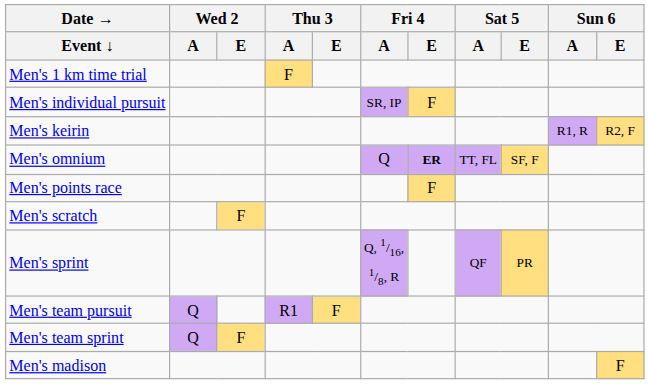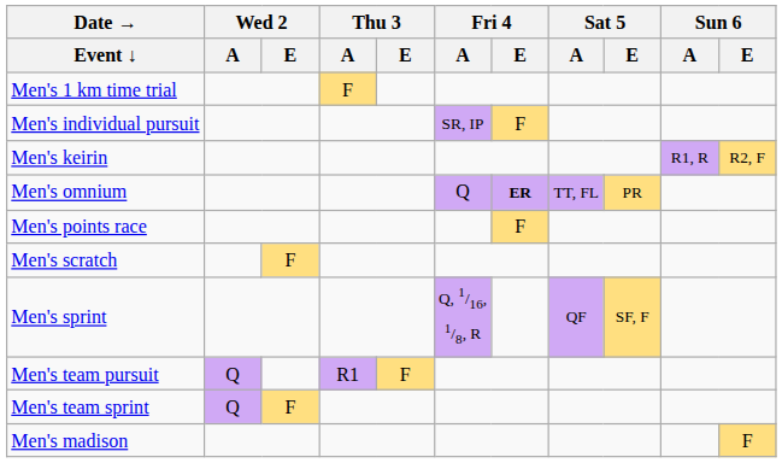 <table class="wikitable" style="margin:0.5em auto; font-size:85%; line-height:1.25em;">
 <tr style="text-align:center;">
 <th>Date →</th>
 <th colspan="2">Wed 2</th>
 <th colspan="2">Thu 3</th>
 <th colspan="2">Fri 4</th>
 <th colspan="2">Sat 5</th>
 <th colspan="2">Sun 6</th>
 </tr>
 <tr>
 <th>Event ↓</th>
 <th style="width:2.5em;">A</th>
 <th style="width:2.5em;">E</th>
 <th style="width:2.5em;">A</th>
 <th style="width:2.5em;">E</th>
 <th style="width:2.5em;">A</th>
 <th style="width:2.5em;">E</th>
 <th>A</th>
 <th style="width:2.5em;">E</th>
 <th style="width:2.5em;">A</th>
 <th style="width:2.5em;">E</th>
 </tr>
 <tr style="text-align:center;">
 <td style="text-align:left;"><a href='#'>Men's 1 km time trial</a></td>
 <td colspan="2"></td>
 <td style="background-color:#FFDF80;">F</td>
 <td></td>
 <td colspan="2"></td>
 <td colspan="2"></td>
 <td colspan="2"></td>
 </tr>
 <tr style="text-align:center;">
 <td style="text-align:left;"><a href='#'>Men's individual pursuit</a></td>
 <td colspan="2"></td>
 <td colspan="2"></td>
 <td bgcolor="#D0A9F5"><small>SR, IP</small></td>
 <td style="background-color:#FFDF80;">F</td>
 <td colspan="2"></td>
 <td colspan="2"></td>
 </tr>
 <tr style="text-align:center;">
 <td style="text-align:left;"><a href='#'>Men's keirin</a></td>
 <td colspan="2"></td>
 <td colspan="2"></td>
 <td colspan="2"></td>
 <td colspan="2"></td>
 <td bgcolor="#D0A9F5"><small>R1, R</small></td>
 <td style="background-color:#FFDF80;"><small>R2, F</small></td>
 </tr>
 <tr style="text-align:center;">
 <td style="text-align:left;"><a href='#'>Men's omnium</a></td>
 <td colspan="2"></td>
 <td colspan="2"></td>
 <td bgcolor="#D0A9F5">Q</td>
 <td bgcolor="#D0A9F5"><strong><small>ER</small></strong></td>
 <td bgcolor="#D0A9F5"><small>TT, FL</small></td>
-<td style="background-color:#FFDF80;"><small>SF, F</small></td>
+<td style="background-color:#FFDF80;"><small>PR</small></td>
 <td colspan="2"></td>
 </tr>
 <tr style="text-align:center;">
 <td style="text-align:left;"><a href='#'>Men's points race</a></td>
 <td colspan="2"></td>
 <td colspan="2"></td>
 <td></td>
 <td style="background-color:#FFDF80;">F</td>
 <td colspan="2"></td>
 <td colspan="2"></td>
 </tr>
 <tr style="text-align:center;">
 <td style="text-align:left;"><a href='#'>Men's scratch</a></td>
 <td></td>
 <td style="background-color:#FFDF80;">F</td>
 <td colspan="2"></td>
 <td colspan="2"></td>
 <td colspan="2"></td>
 <td colspan="2"></td>
 </tr>
 <tr style="text-align:center;">
 <td style="text-align:left;"><a href='#'>Men's sprint</a></td>
 <td colspan="2"></td>
 <td colspan="2"></td>
 <td bgcolor="#D0A9F5"><small>Q, <sup>1</sup>/<sub>16</sub>, <sup>1</sup>/<sub>8</sub>, R</small></td>
 <td></td>
 <td bgcolor="#D0A9F5"><small>QF</small></td>
-<td style="background-color:#FFDF80;"><small>PR</small></td>
+<td style="background-color:#FFDF80;"><small>SF, F</small></td>
 <td colspan="2"></td>
 </tr>
 <tr style="text-align:center;">
 <td style="text-align:left;"><a href='#'>Men's team pursuit</a></td>
 <td bgcolor="#D0A9F5">Q</td>
 <td></td>
 <td bgcolor="#D0A9F5">R1</td>
 <td style="background-color:#FFDF80;">F</td>
 <td colspan="2"></td>
 <td colspan="2"></td>
 <td colspan="2"></td>
 </tr>
 <tr style="text-align:center;">
 <td style="text-align:left;"><a href='#'>Men's team sprint</a></td>
 <td bgcolor="#D0A9F5">Q</td>
 <td style="background-color:#FFDF80;">F</td>
 <td colspan="2"></td>
 <td colspan="2"></td>
 <td colspan="2"></td>
 <td colspan="2"></td>
 </tr>
 <tr style="text-align:center;">
 <td style="text-align:left;"><a href='#'>Men's madison</a></td>
 <td colspan="2"></td>
 <td colspan="2"></td>
 <td colspan="2"></td>
 <td colspan="2"></td>
 <td></td>
 <td style="background-color:#FFDF80;">F</td>
 </tr>
 </table>
